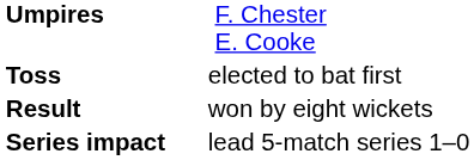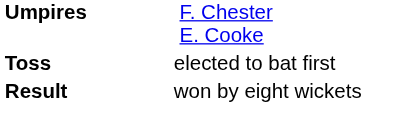 <table style="background:transparent;">
 <tr>
 <td style="width:8em;"></td>
 </tr>
 <tr style="vertical-align:top;">
 <td><strong>Umpires</strong></td>
 <td> <a href='#'>F. Chester</a><br> <a href='#'>E. Cooke</a></td>
 </tr>
 <tr>
 <td><strong>Toss</strong></td>
 <td> elected to bat first</td>
 </tr>
 <tr>
 <td><strong>Result</strong></td>
 <td> won by eight wickets</td>
 </tr>
-<tr>
-<td><strong>Series impact</strong></td>
-<td> lead 5-match series 1–0</td>
-</tr>
 </table>
